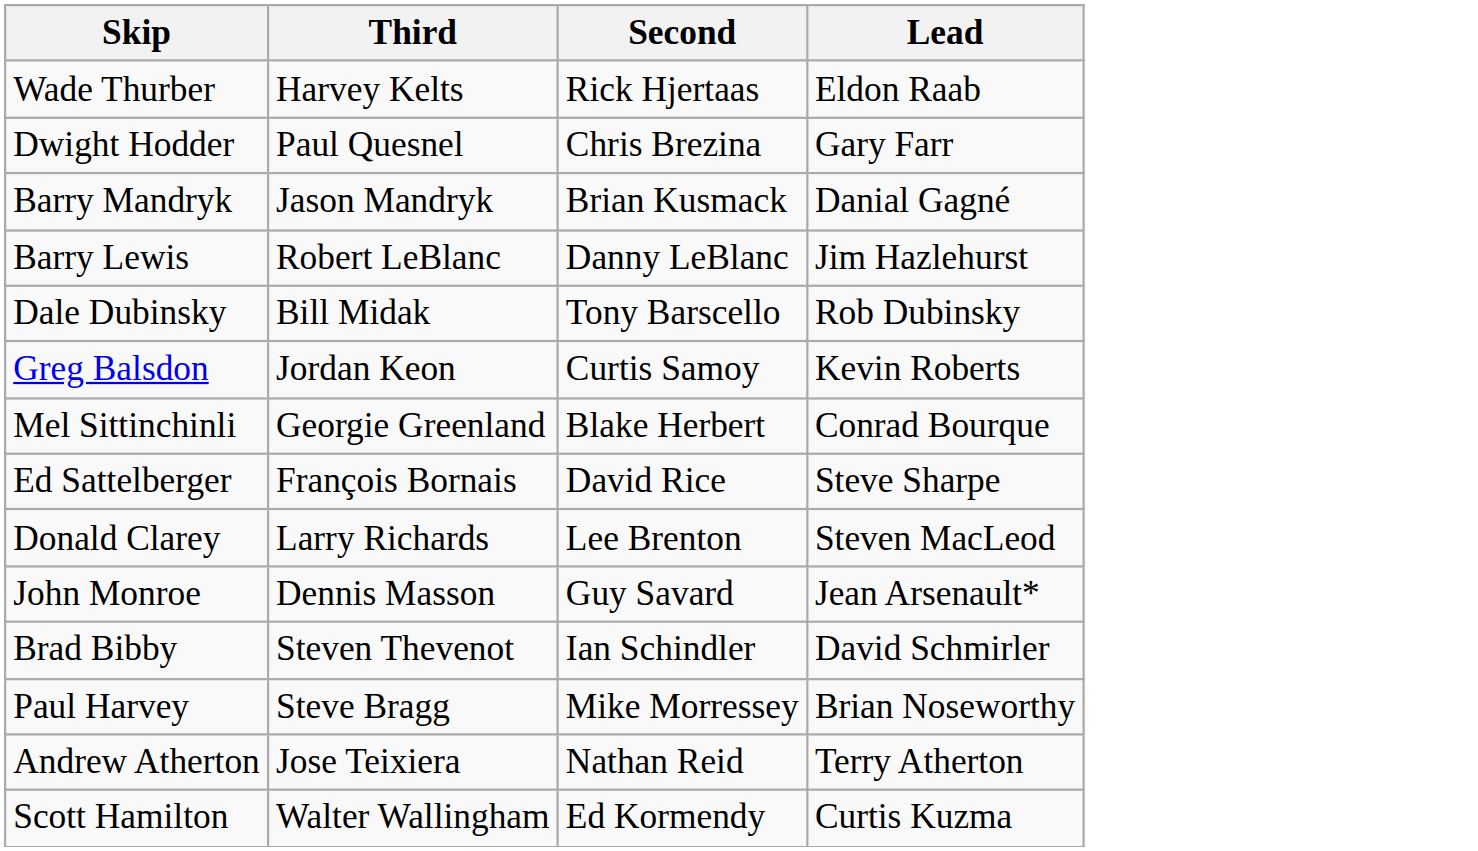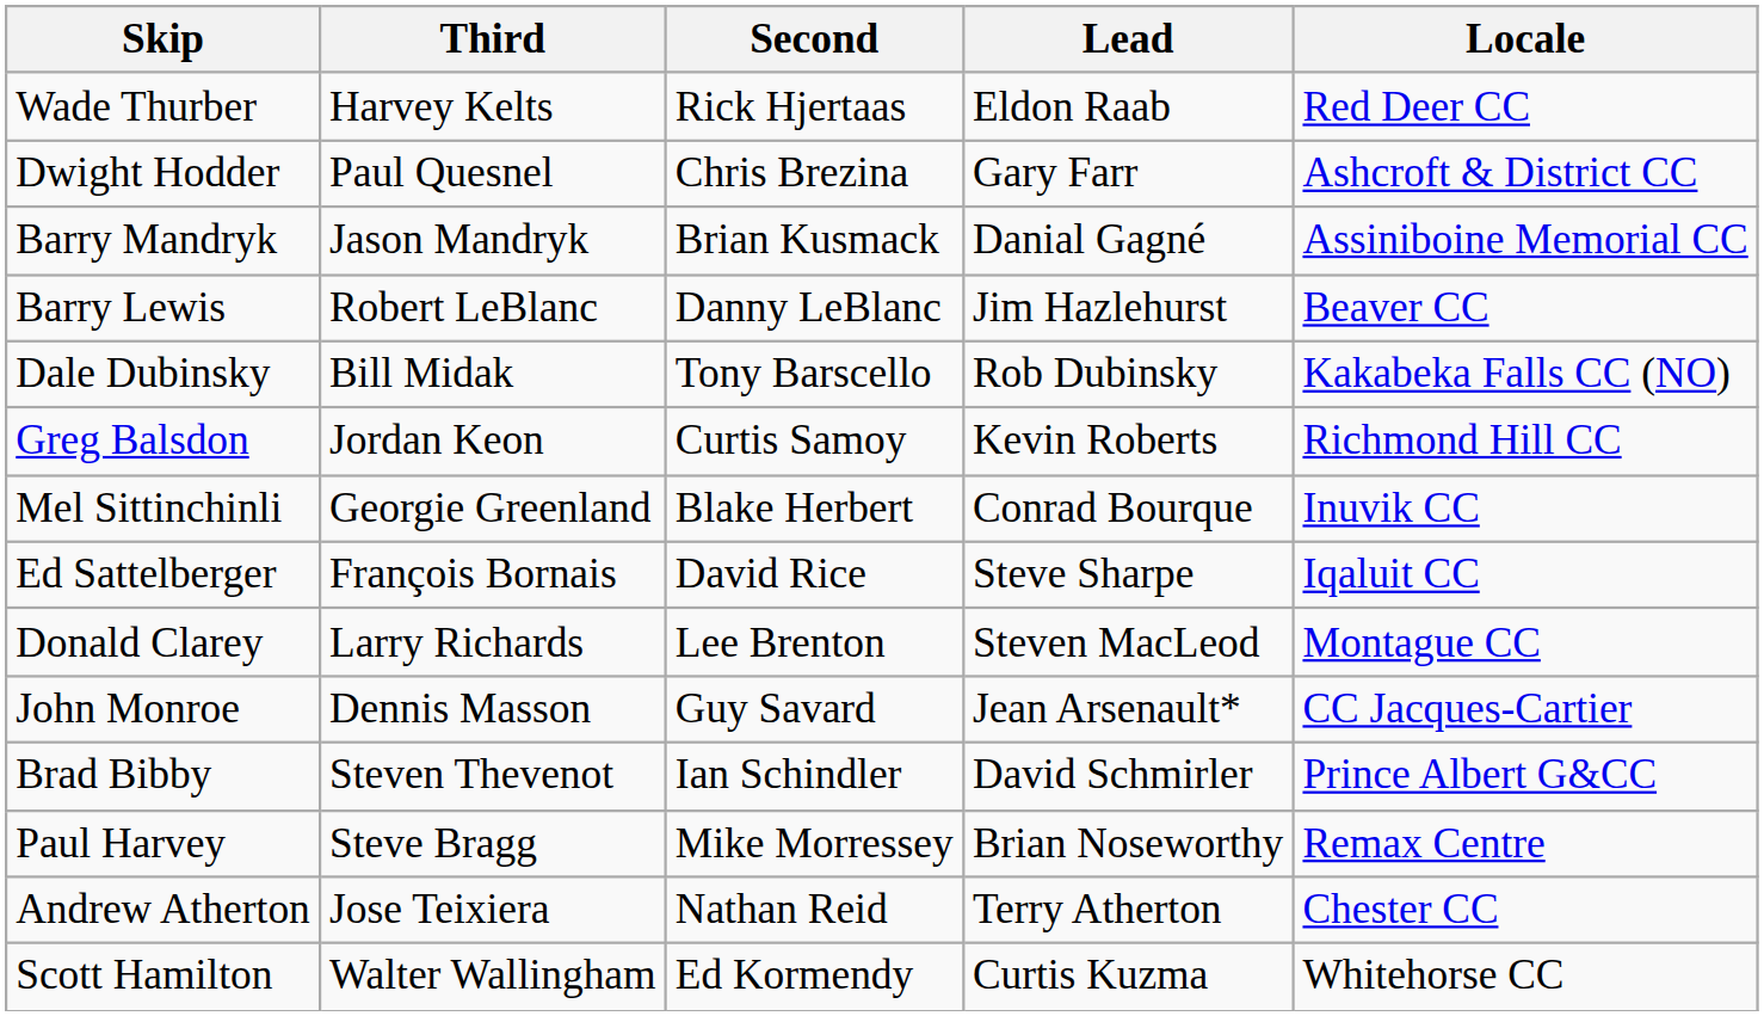 <table class="wikitable">
 <tr>
 <th>Skip</th>
 <th>Third</th>
 <th>Second</th>
 <th>Lead</th>
+<th>Locale</th>
 </tr>
 <tr>
 <td>Wade Thurber</td>
 <td>Harvey Kelts</td>
 <td>Rick Hjertaas</td>
 <td>Eldon Raab</td>
+<td> <a href='#'>Red Deer CC</a></td>
 </tr>
 <tr>
 <td>Dwight Hodder</td>
 <td>Paul Quesnel</td>
 <td>Chris Brezina</td>
 <td>Gary Farr</td>
+<td> <a href='#'>Ashcroft & District CC</a></td>
 </tr>
 <tr>
 <td>Barry Mandryk</td>
 <td>Jason Mandryk</td>
 <td>Brian Kusmack</td>
 <td>Danial Gagné</td>
+<td> <a href='#'>Assiniboine Memorial CC</a></td>
 </tr>
 <tr>
 <td>Barry Lewis</td>
 <td>Robert LeBlanc</td>
 <td>Danny LeBlanc</td>
 <td>Jim Hazlehurst</td>
+<td> <a href='#'>Beaver CC</a></td>
 </tr>
 <tr>
 <td>Dale Dubinsky</td>
 <td>Bill Midak</td>
 <td>Tony Barscello</td>
 <td>Rob Dubinsky</td>
+<td> <a href='#'>Kakabeka Falls CC</a> (<a href='#'>NO</a>)</td>
 </tr>
 <tr>
 <td><a href='#'>Greg Balsdon</a></td>
 <td>Jordan Keon</td>
 <td>Curtis Samoy</td>
 <td>Kevin Roberts</td>
+<td> <a href='#'>Richmond Hill CC</a></td>
 </tr>
 <tr>
 <td>Mel Sittinchinli</td>
 <td>Georgie Greenland</td>
 <td>Blake Herbert</td>
 <td>Conrad Bourque</td>
+<td> <a href='#'>Inuvik CC</a></td>
 </tr>
 <tr>
 <td>Ed Sattelberger</td>
 <td>François Bornais</td>
 <td>David Rice</td>
 <td>Steve Sharpe</td>
+<td> <a href='#'>Iqaluit CC</a></td>
 </tr>
 <tr>
 <td>Donald Clarey</td>
 <td>Larry Richards</td>
 <td>Lee Brenton</td>
 <td>Steven MacLeod</td>
+<td> <a href='#'>Montague CC</a></td>
 </tr>
 <tr>
 <td>John Monroe</td>
 <td>Dennis Masson</td>
 <td>Guy Savard</td>
 <td>Jean Arsenault*</td>
+<td> <a href='#'>CC Jacques-Cartier</a></td>
 </tr>
 <tr>
 <td>Brad Bibby</td>
 <td>Steven Thevenot</td>
 <td>Ian Schindler</td>
 <td>David Schmirler</td>
+<td> <a href='#'>Prince Albert G&CC</a></td>
 </tr>
 <tr>
 <td>Paul Harvey</td>
 <td>Steve Bragg</td>
 <td>Mike Morressey</td>
 <td>Brian Noseworthy</td>
+<td> <a href='#'>Remax Centre</a></td>
 </tr>
 <tr>
 <td>Andrew Atherton</td>
 <td>Jose Teixiera</td>
 <td>Nathan Reid</td>
 <td>Terry Atherton</td>
+<td> <a href='#'>Chester CC</a></td>
 </tr>
 <tr>
 <td>Scott Hamilton</td>
 <td>Walter Wallingham</td>
 <td>Ed Kormendy</td>
 <td>Curtis Kuzma</td>
+<td> Whitehorse CC</td>
 </tr>
 </table>
